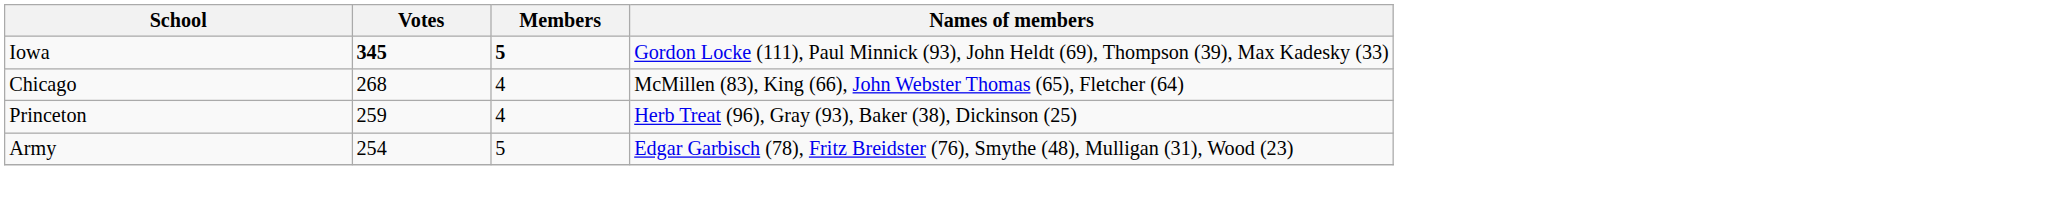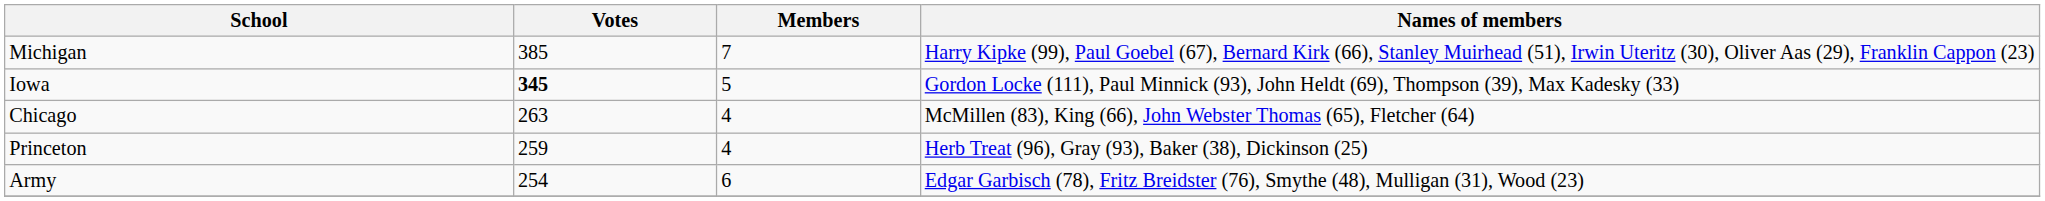 <table class="wikitable sortable">
 <tr>
 <th bgcolor="#DDDDFF" width="25%">School</th>
 <th bgcolor="#DDDDFF" width="10%">Votes</th>
 <th bgcolor="#DDDDFF" width="10%">Members</th>
 <th bgcolor="#DDDDFF" width="55%">Names of members</th>
 </tr>
 <tr align="left">
+<td>Michigan</td>
+<td>385</td>
+<td>7</td>
+<td><a href='#'>Harry Kipke</a> (99), <a href='#'>Paul Goebel</a> (67), <a href='#'>Bernard Kirk</a> (66), <a href='#'>Stanley Muirhead</a> (51), <a href='#'>Irwin Uteritz</a> (30), Oliver Aas (29), <a href='#'>Franklin Cappon</a> (23)</td>
+</tr>
+<tr align="left">
 <td>Iowa</td>
 <td><strong>345</strong></td>
-<td><strong>5</strong></td>
+<td>5</td>
 <td><a href='#'>Gordon Locke</a> (111), Paul Minnick (93), John Heldt (69), Thompson (39), Max Kadesky (33)</td>
 </tr>
 <tr align="left">
 <td>Chicago</td>
-<td>268</td>
+<td>263</td>
 <td>4</td>
 <td>McMillen (83), King (66), <a href='#'>John Webster Thomas</a> (65), Fletcher (64)</td>
 </tr>
 <tr align="left">
 <td>Princeton</td>
 <td>259</td>
 <td>4</td>
 <td><a href='#'>Herb Treat</a> (96), Gray (93), Baker (38), Dickinson (25)</td>
 </tr>
 <tr align="left">
 <td>Army</td>
 <td>254</td>
-<td>5</td>
+<td>6</td>
 <td><a href='#'>Edgar Garbisch</a> (78), <a href='#'>Fritz Breidster</a> (76), Smythe (48), Mulligan (31), Wood (23)</td>
 </tr>
 <tr align="left">
 </tr>
 </table>
